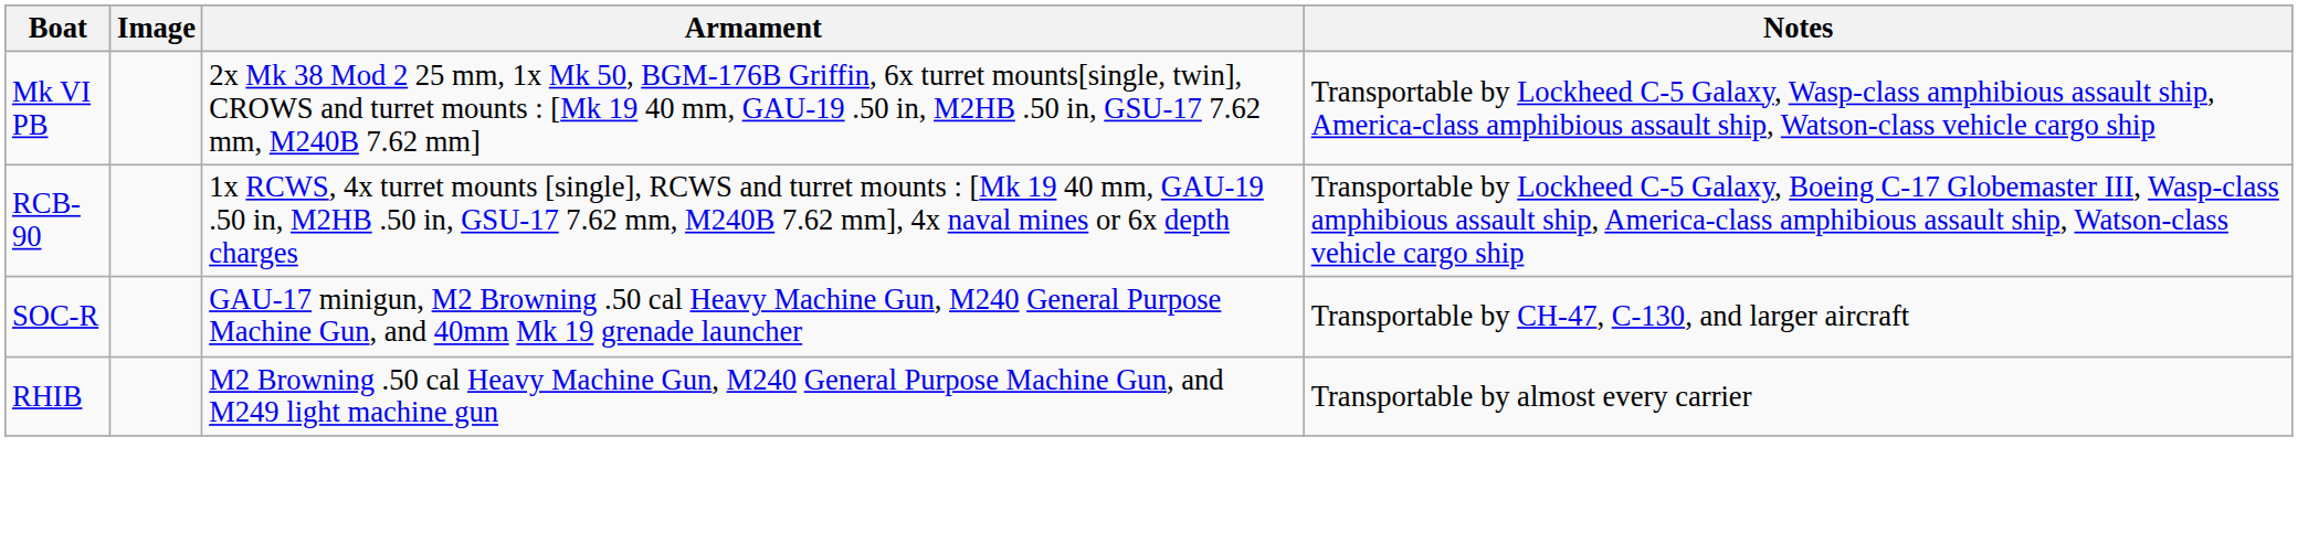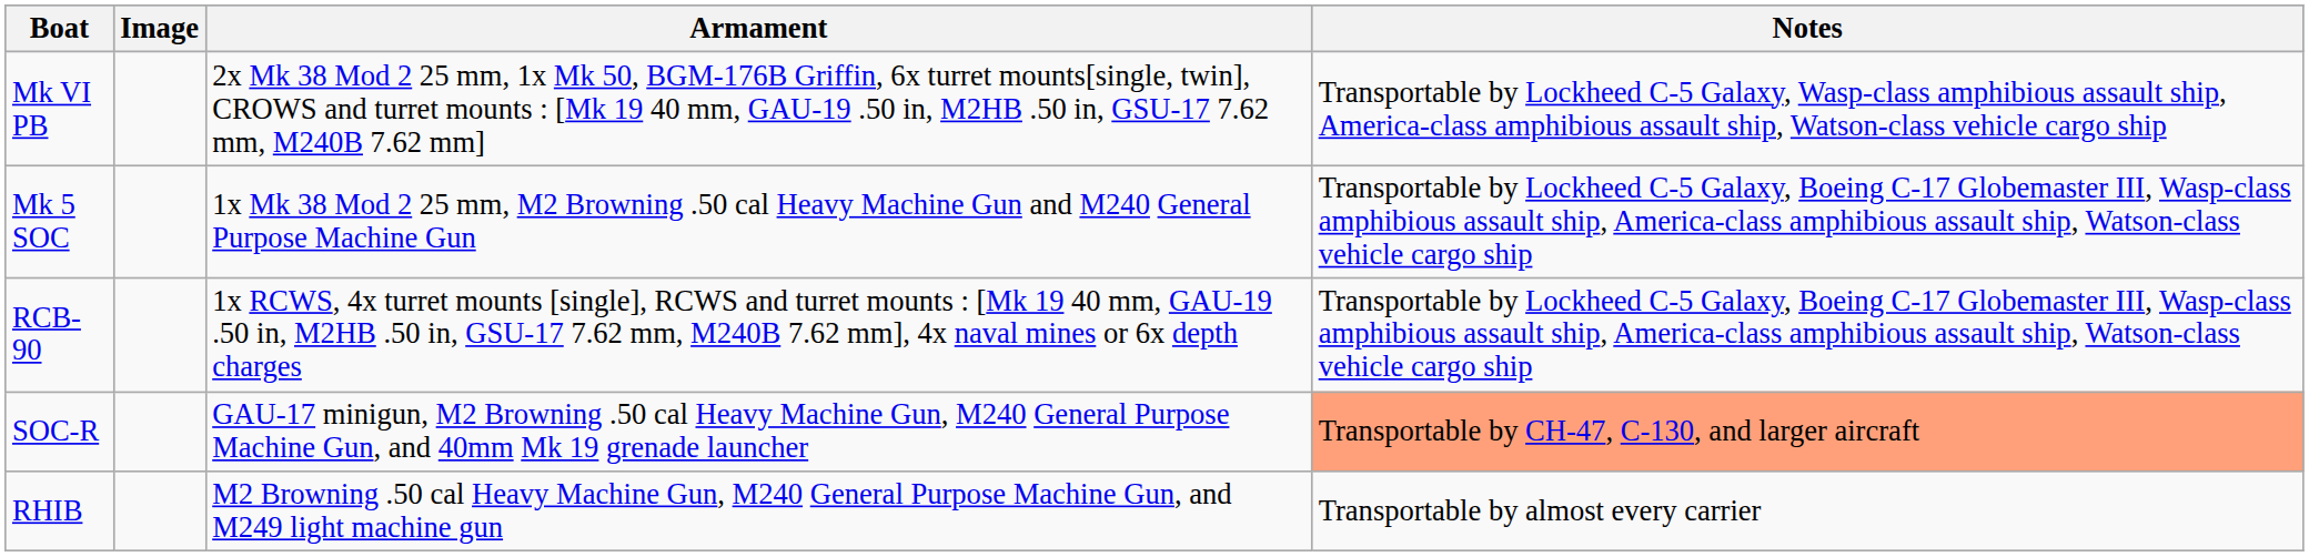 <table class="wikitable">
 <tr style="background:#aabccc;">
 <th>Boat</th>
 <th>Image</th>
 <th>Armament</th>
 <th>Notes</th>
 </tr>
 <tr>
 <td><a href='#'>Mk VI PB</a></td>
 <td></td>
 <td>2x <a href='#'>Mk 38 Mod 2</a> 25 mm, 1x <a href='#'>Mk 50</a>, <a href='#'>BGM-176B Griffin</a>, 6x turret mounts[single, twin], CROWS and turret mounts : &#91;<a href='#'>Mk 19</a> 40 mm, <a href='#'>GAU-19</a> .50 in, <a href='#'>M2HB</a> .50 in, <a href='#'>GSU-17</a> 7.62 mm, <a href='#'>M240B</a> 7.62 mm&#93;</td>
 <td>Transportable by <a href='#'>Lockheed C-5 Galaxy</a>, <a href='#'>Wasp-class amphibious assault ship</a>, <a href='#'>America-class amphibious assault ship</a>, <a href='#'>Watson-class vehicle cargo ship</a></td>
 </tr>
 <tr>
+<td><a href='#'>Mk 5 SOC</a></td>
+<td></td>
+<td>1x <a href='#'>Mk 38 Mod 2</a> 25 mm, <a href='#'>M2 Browning</a> .50 cal <a href='#'>Heavy Machine Gun</a> and <a href='#'>M240</a> <a href='#'>General Purpose Machine Gun</a></td>
+<td>Transportable by <a href='#'>Lockheed C-5 Galaxy</a>, <a href='#'>Boeing C-17 Globemaster III</a>, <a href='#'>Wasp-class amphibious assault ship</a>, <a href='#'>America-class amphibious assault ship</a>, <a href='#'>Watson-class vehicle cargo ship</a></td>
+</tr>
+<tr>
 <td><a href='#'>RCB-90</a></td>
 <td></td>
 <td>1x <a href='#'>RCWS</a>, 4x turret mounts [single], RCWS and turret mounts : &#91;<a href='#'>Mk 19</a> 40 mm, <a href='#'>GAU-19</a> .50 in, <a href='#'>M2HB</a> .50 in, <a href='#'>GSU-17</a> 7.62 mm, <a href='#'>M240B</a> 7.62 mm&#93;, 4x <a href='#'>naval mines</a> or 6x <a href='#'>depth charges</a></td>
 <td>Transportable by <a href='#'>Lockheed C-5 Galaxy</a>, <a href='#'>Boeing C-17 Globemaster III</a>, <a href='#'>Wasp-class amphibious assault ship</a>, <a href='#'>America-class amphibious assault ship</a>, <a href='#'>Watson-class vehicle cargo ship</a></td>
 </tr>
 <tr>
 <td><a href='#'>SOC-R</a></td>
 <td></td>
 <td><a href='#'>GAU-17</a> minigun, <a href='#'>M2 Browning</a> .50 cal <a href='#'>Heavy Machine Gun</a>, <a href='#'>M240</a> <a href='#'>General Purpose Machine Gun</a>, and <a href='#'>40mm</a> <a href='#'>Mk 19</a> <a href='#'>grenade launcher</a></td>
-<td>Transportable by <a href='#'>CH-47</a>, <a href='#'>C-130</a>, and larger aircraft</td>
+<td style="background: lightsalmon;">Transportable by <a href='#'>CH-47</a>, <a href='#'>C-130</a>, and larger aircraft</td>
 </tr>
 <tr>
 <td><a href='#'>RHIB</a></td>
 <td></td>
 <td><a href='#'>M2 Browning</a> .50 cal <a href='#'>Heavy Machine Gun</a>, <a href='#'>M240</a> <a href='#'>General Purpose Machine Gun</a>, and <a href='#'>M249 light machine gun</a></td>
 <td>Transportable by almost every carrier</td>
 </tr>
 </table>
